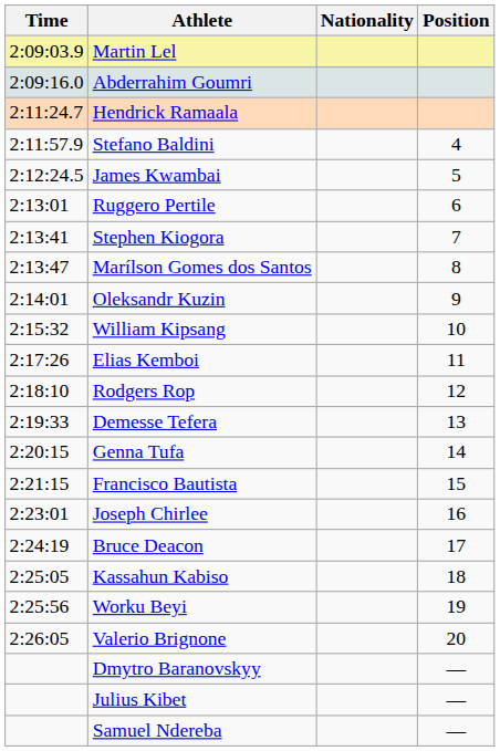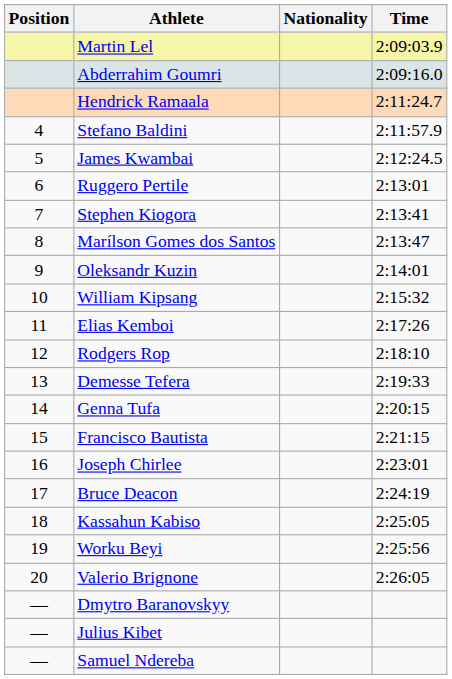 <table class="wikitable sortable">
 <tr>
-<th>Time</th>
+<th>Position</th>
 <th>Athlete</th>
 <th>Nationality</th>
-<th>Position</th>
+<th>Time</th>
 </tr>
 <tr bgcolor=#F7F6A8>
-<td>2:09:03.9</td>
+<td align=center></td>
 <td><a href='#'>Martin Lel</a></td>
 <td></td>
-<td align=center></td>
+<td>2:09:03.9</td>
 </tr>
 <tr bgcolor=#DCE5E5>
-<td>2:09:16.0</td>
+<td align=center></td>
 <td><a href='#'>Abderrahim Goumri</a></td>
 <td></td>
-<td align=center></td>
+<td>2:09:16.0</td>
 </tr>
 <tr bgcolor=#FFDAB9>
-<td>2:11:24.7</td>
+<td align=center></td>
 <td><a href='#'>Hendrick Ramaala</a></td>
 <td></td>
-<td align=center></td>
+<td>2:11:24.7</td>
 </tr>
 <tr>
-<td>2:11:57.9</td>
+<td align=center>4</td>
 <td><a href='#'>Stefano Baldini</a></td>
 <td></td>
-<td align=center>4</td>
+<td>2:11:57.9</td>
 </tr>
 <tr>
-<td>2:12:24.5</td>
+<td align=center>5</td>
 <td><a href='#'>James Kwambai</a></td>
 <td></td>
-<td align=center>5</td>
+<td>2:12:24.5</td>
 </tr>
 <tr>
-<td>2:13:01</td>
+<td align=center>6</td>
 <td><a href='#'>Ruggero Pertile</a></td>
 <td></td>
-<td align=center>6</td>
+<td>2:13:01</td>
 </tr>
 <tr>
-<td>2:13:41</td>
+<td align=center>7</td>
 <td><a href='#'>Stephen Kiogora</a></td>
 <td></td>
-<td align=center>7</td>
+<td>2:13:41</td>
 </tr>
 <tr>
-<td>2:13:47</td>
+<td align=center>8</td>
 <td><a href='#'>Marílson Gomes dos Santos</a></td>
 <td></td>
-<td align=center>8</td>
+<td>2:13:47</td>
 </tr>
 <tr>
-<td>2:14:01</td>
+<td align=center>9</td>
 <td><a href='#'>Oleksandr Kuzin</a></td>
 <td></td>
-<td align=center>9</td>
+<td>2:14:01</td>
 </tr>
 <tr>
-<td>2:15:32</td>
+<td align=center>10</td>
 <td><a href='#'>William Kipsang</a></td>
 <td></td>
-<td align=center>10</td>
+<td>2:15:32</td>
 </tr>
 <tr>
-<td>2:17:26</td>
+<td align=center>11</td>
 <td><a href='#'>Elias Kemboi</a></td>
 <td></td>
-<td align=center>11</td>
+<td>2:17:26</td>
 </tr>
 <tr>
-<td>2:18:10</td>
+<td align=center>12</td>
 <td><a href='#'>Rodgers Rop</a></td>
 <td></td>
-<td align=center>12</td>
+<td>2:18:10</td>
 </tr>
 <tr>
-<td>2:19:33</td>
+<td align=center>13</td>
 <td><a href='#'>Demesse Tefera</a></td>
 <td></td>
-<td align=center>13</td>
+<td>2:19:33</td>
 </tr>
 <tr>
-<td>2:20:15</td>
+<td align=center>14</td>
 <td><a href='#'>Genna Tufa</a></td>
 <td></td>
-<td align=center>14</td>
+<td>2:20:15</td>
 </tr>
 <tr>
-<td>2:21:15</td>
+<td align=center>15</td>
 <td><a href='#'>Francisco Bautista</a></td>
 <td></td>
-<td align=center>15</td>
+<td>2:21:15</td>
 </tr>
 <tr>
-<td>2:23:01</td>
+<td align=center>16</td>
 <td><a href='#'>Joseph Chirlee</a></td>
 <td></td>
-<td align=center>16</td>
+<td>2:23:01</td>
 </tr>
 <tr>
-<td>2:24:19</td>
+<td align=center>17</td>
 <td><a href='#'>Bruce Deacon</a></td>
 <td></td>
-<td align=center>17</td>
+<td>2:24:19</td>
 </tr>
 <tr>
-<td>2:25:05</td>
+<td align=center>18</td>
 <td><a href='#'>Kassahun Kabiso</a></td>
 <td></td>
-<td align=center>18</td>
+<td>2:25:05</td>
 </tr>
 <tr>
-<td>2:25:56</td>
+<td align=center>19</td>
 <td><a href='#'>Worku Beyi</a></td>
 <td></td>
-<td align=center>19</td>
+<td>2:25:56</td>
 </tr>
 <tr>
-<td>2:26:05</td>
+<td align=center>20</td>
 <td><a href='#'>Valerio Brignone</a></td>
 <td></td>
-<td align=center>20</td>
+<td>2:26:05</td>
 </tr>
 <tr>
-<td></td>
+<td align=center>—</td>
 <td><a href='#'>Dmytro Baranovskyy</a></td>
 <td></td>
-<td align=center>—</td>
+<td></td>
 </tr>
 <tr>
-<td></td>
+<td align=center>—</td>
 <td><a href='#'>Julius Kibet</a></td>
 <td></td>
-<td align=center>—</td>
+<td></td>
 </tr>
 <tr>
-<td></td>
+<td align=center>—</td>
 <td><a href='#'>Samuel Ndereba</a></td>
 <td></td>
-<td align=center>—</td>
+<td></td>
 </tr>
 </table>
